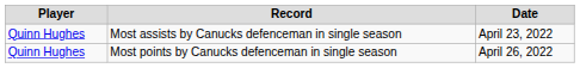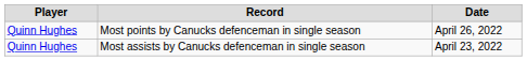 <table class="wikitable" style="width:60%;">
 <tr style="text-align:center; background:#ddd;">
 <td><strong>Player</strong></td>
 <td><strong>Record</strong></td>
 <td><strong>Date</strong></td>
 </tr>
 <tr>
 <td><a href='#'>Quinn Hughes</a></td>
+<td>Most points by Canucks defenceman in single season</td>
+<td>April 26, 2022</td>
+</tr>
+<tr>
+<td><a href='#'>Quinn Hughes</a></td>
 <td>Most assists by Canucks defenceman in single season</td>
 <td>April 23, 2022</td>
 </tr>
-<tr>
-<td><a href='#'>Quinn Hughes</a></td>
-<td>Most points by Canucks defenceman in single season</td>
-<td>April 26, 2022</td>
-</tr>
 </table>
